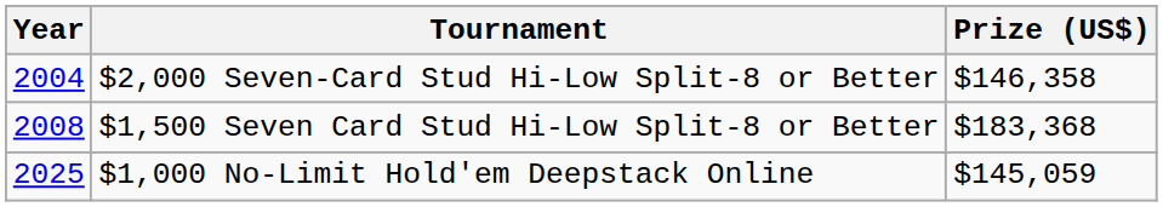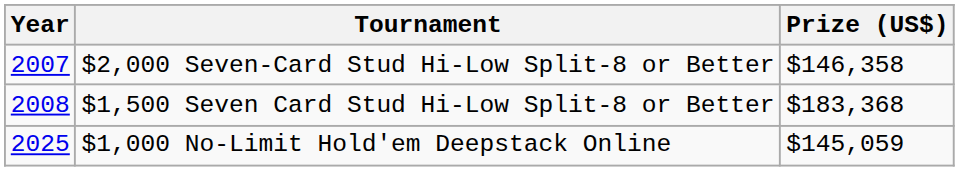 <table class="wikitable">
 <tr>
 <th>Year</th>
 <th>Tournament</th>
 <th>Prize (US$)</th>
 </tr>
 <tr>
-<td><a href='#'>2004</a></td>
+<td><a href='#'>2007</a></td>
 <td>$2,000 Seven-Card Stud Hi-Low Split-8 or Better</td>
 <td>$146,358</td>
 </tr>
 <tr>
 <td><a href='#'>2008</a></td>
 <td>$1,500 Seven Card Stud Hi-Low Split-8 or Better</td>
 <td>$183,368</td>
 </tr>
 <tr>
 <td><a href='#'>2025</a></td>
 <td>$1,000 No-Limit Hold'em Deepstack Online</td>
 <td>$145,059</td>
 </tr>
 </table>
